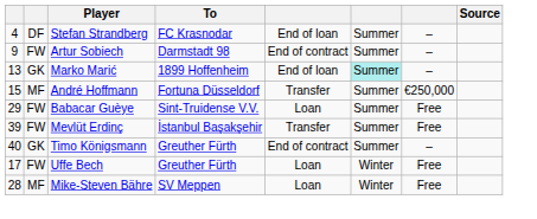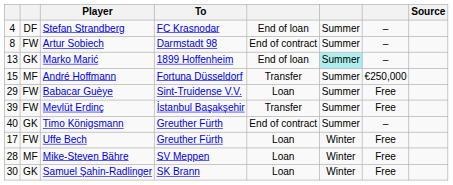 <table class="wikitable" style="text-align:center;">
 <tr>
 <th></th>
 <th></th>
 <th>Player</th>
 <th>To</th>
 <th></th>
 <th></th>
 <th></th>
 <th>Source</th>
 </tr>
 <tr>
 <td>4</td>
 <td>DF</td>
 <td align="left"> <a href='#'>Stefan Strandberg</a></td>
 <td style="text-align:left"> <a href='#'>FC Krasnodar</a></td>
 <td>End of loan</td>
 <td>Summer</td>
 <td>–</td>
 <td></td>
 </tr>
 <tr>
-<td>9</td>
+<td>8</td>
 <td>FW</td>
 <td align="left"> <a href='#'>Artur Sobiech</a></td>
 <td style="text-align:left"> <a href='#'>Darmstadt 98</a></td>
 <td>End of contract</td>
 <td>Summer</td>
 <td>–</td>
 <td></td>
 </tr>
 <tr>
 <td>13</td>
 <td>GK</td>
 <td align="left"> <a href='#'>Marko Marić</a></td>
 <td style="text-align:left"> <a href='#'>1899 Hoffenheim</a></td>
 <td>End of loan</td>
 <td style="background: paleturquoise;">Summer</td>
 <td>–</td>
 <td></td>
 </tr>
 <tr>
 <td>15</td>
 <td>MF</td>
 <td align="left"> <a href='#'>André Hoffmann</a></td>
 <td style="text-align:left"> <a href='#'>Fortuna Düsseldorf</a></td>
 <td>Transfer</td>
 <td>Summer</td>
 <td>€250,000</td>
 <td></td>
 </tr>
 <tr>
 <td>29</td>
 <td>FW</td>
 <td align="left"> <a href='#'>Babacar Guèye</a></td>
 <td style="text-align:left"> <a href='#'>Sint-Truidense V.V.</a></td>
 <td>Loan</td>
 <td>Summer</td>
 <td>Free</td>
 <td></td>
 </tr>
 <tr>
 <td>39</td>
 <td>FW</td>
 <td align="left"> <a href='#'>Mevlüt Erdinç</a></td>
 <td style="text-align:left"> <a href='#'>İstanbul Başakşehir</a></td>
 <td>Transfer</td>
 <td>Summer</td>
 <td>Free</td>
 <td></td>
 </tr>
 <tr>
 <td>40</td>
 <td>GK</td>
 <td align="left"> <a href='#'>Timo Königsmann</a></td>
 <td style="text-align:left"> <a href='#'>Greuther Fürth</a></td>
 <td>End of contract</td>
 <td>Summer</td>
 <td>–</td>
 <td></td>
 </tr>
 <tr>
 <td>17</td>
 <td>FW</td>
 <td align="left"> <a href='#'>Uffe Bech</a></td>
 <td style="text-align:left"> <a href='#'>Greuther Fürth</a></td>
 <td>Loan</td>
 <td>Winter</td>
 <td>Free</td>
 <td></td>
 </tr>
 <tr>
 <td>28</td>
 <td>MF</td>
 <td align="left"> <a href='#'>Mike-Steven Bähre</a></td>
 <td style="text-align:left"> <a href='#'>SV Meppen</a></td>
 <td>Loan</td>
 <td>Winter</td>
 <td>Free</td>
 <td></td>
 </tr>
+<tr>
+<td>30</td>
+<td>GK</td>
+<td align="left"> <a href='#'>Samuel Şahin-Radlinger</a></td>
+<td style="text-align:left"> <a href='#'>SK Brann</a></td>
+<td>Loan</td>
+<td>Winter</td>
+<td>Free</td>
+<td></td>
+</tr>
 </table>
